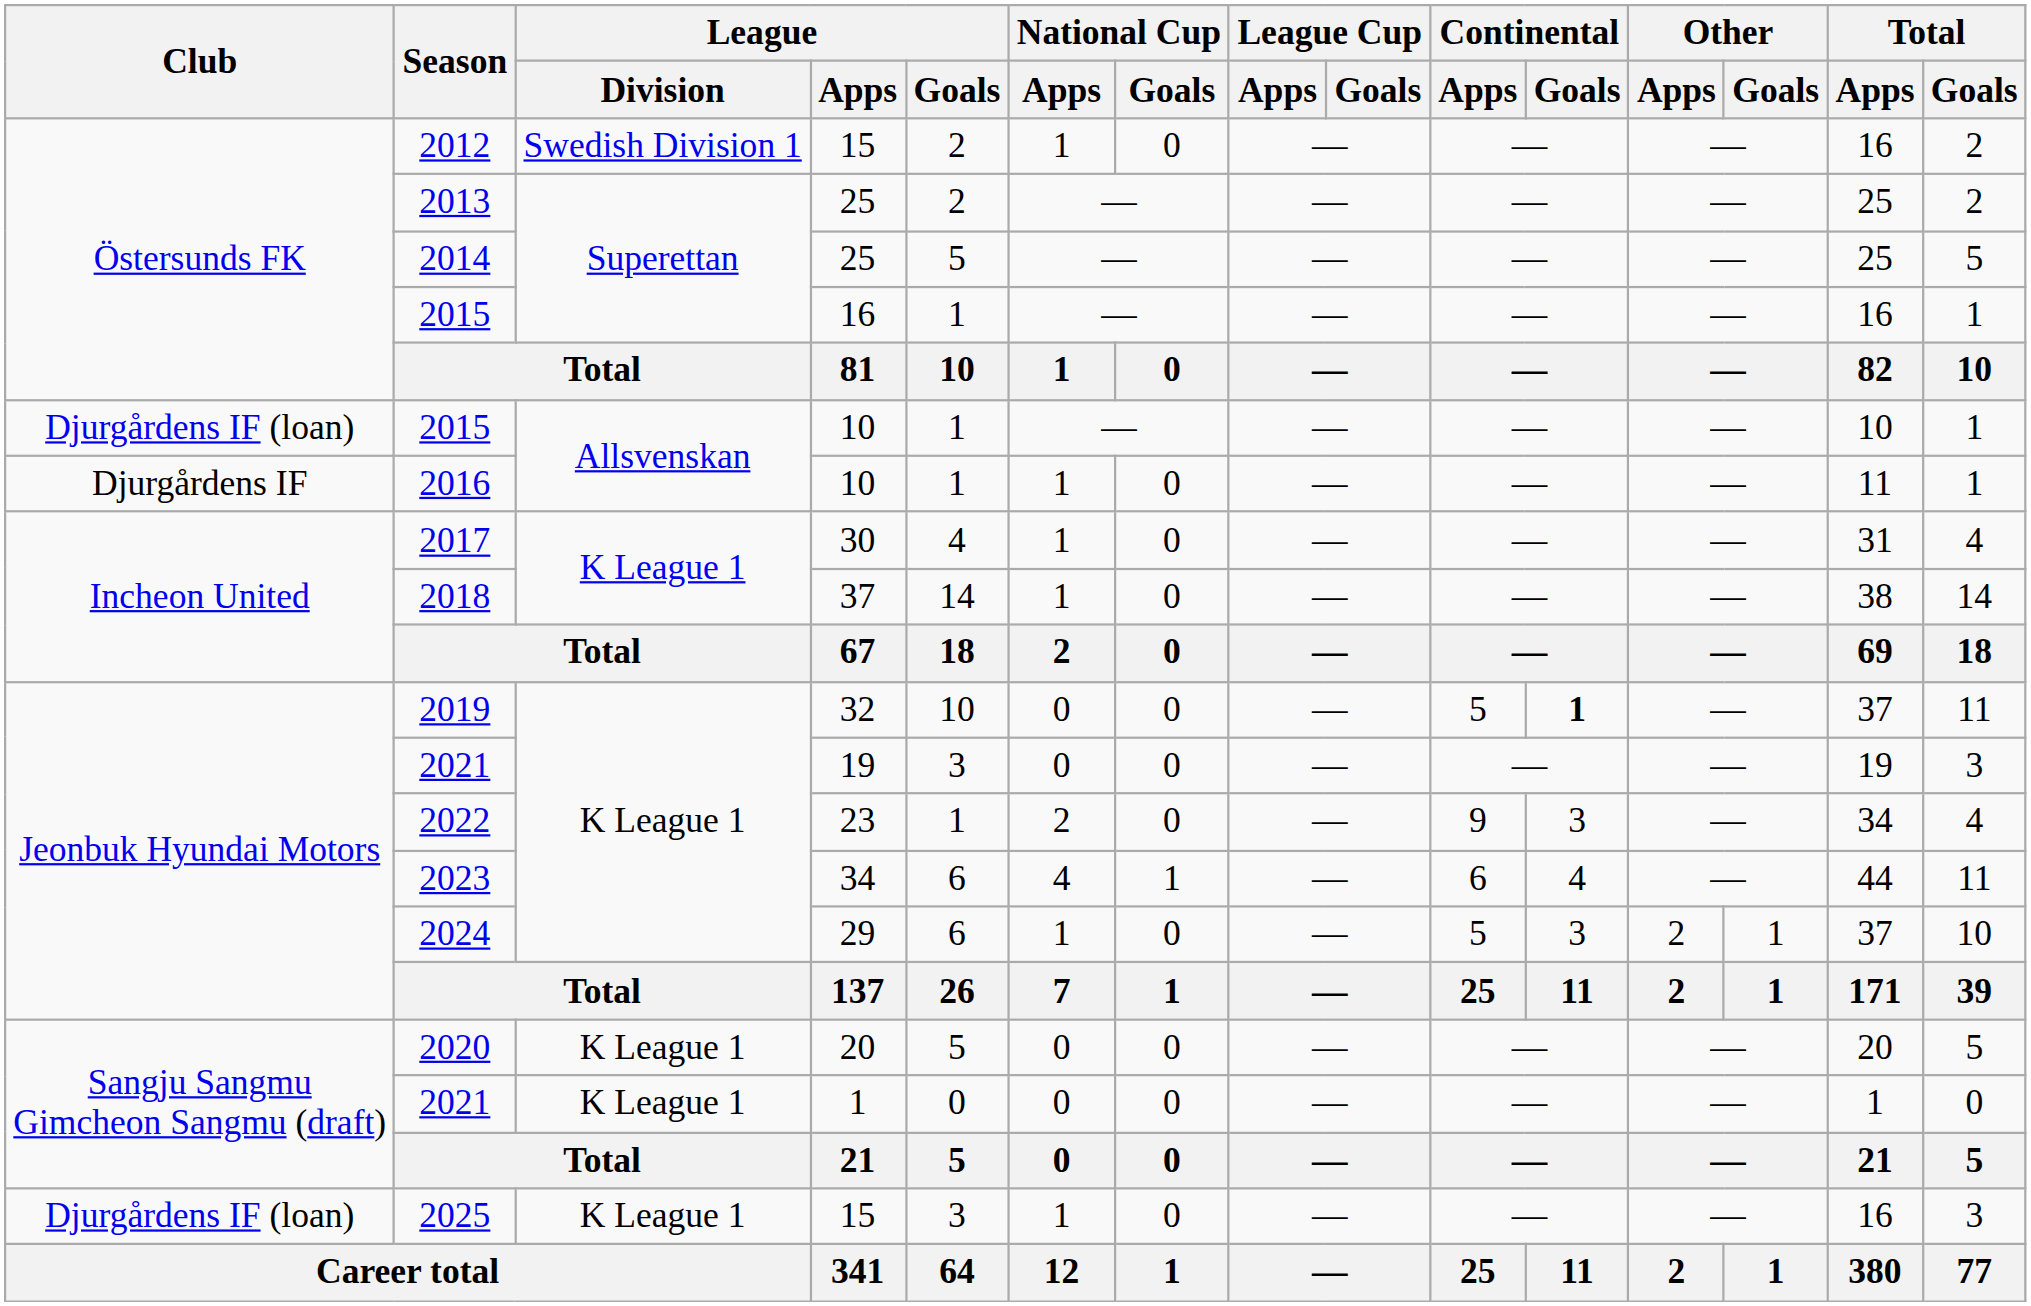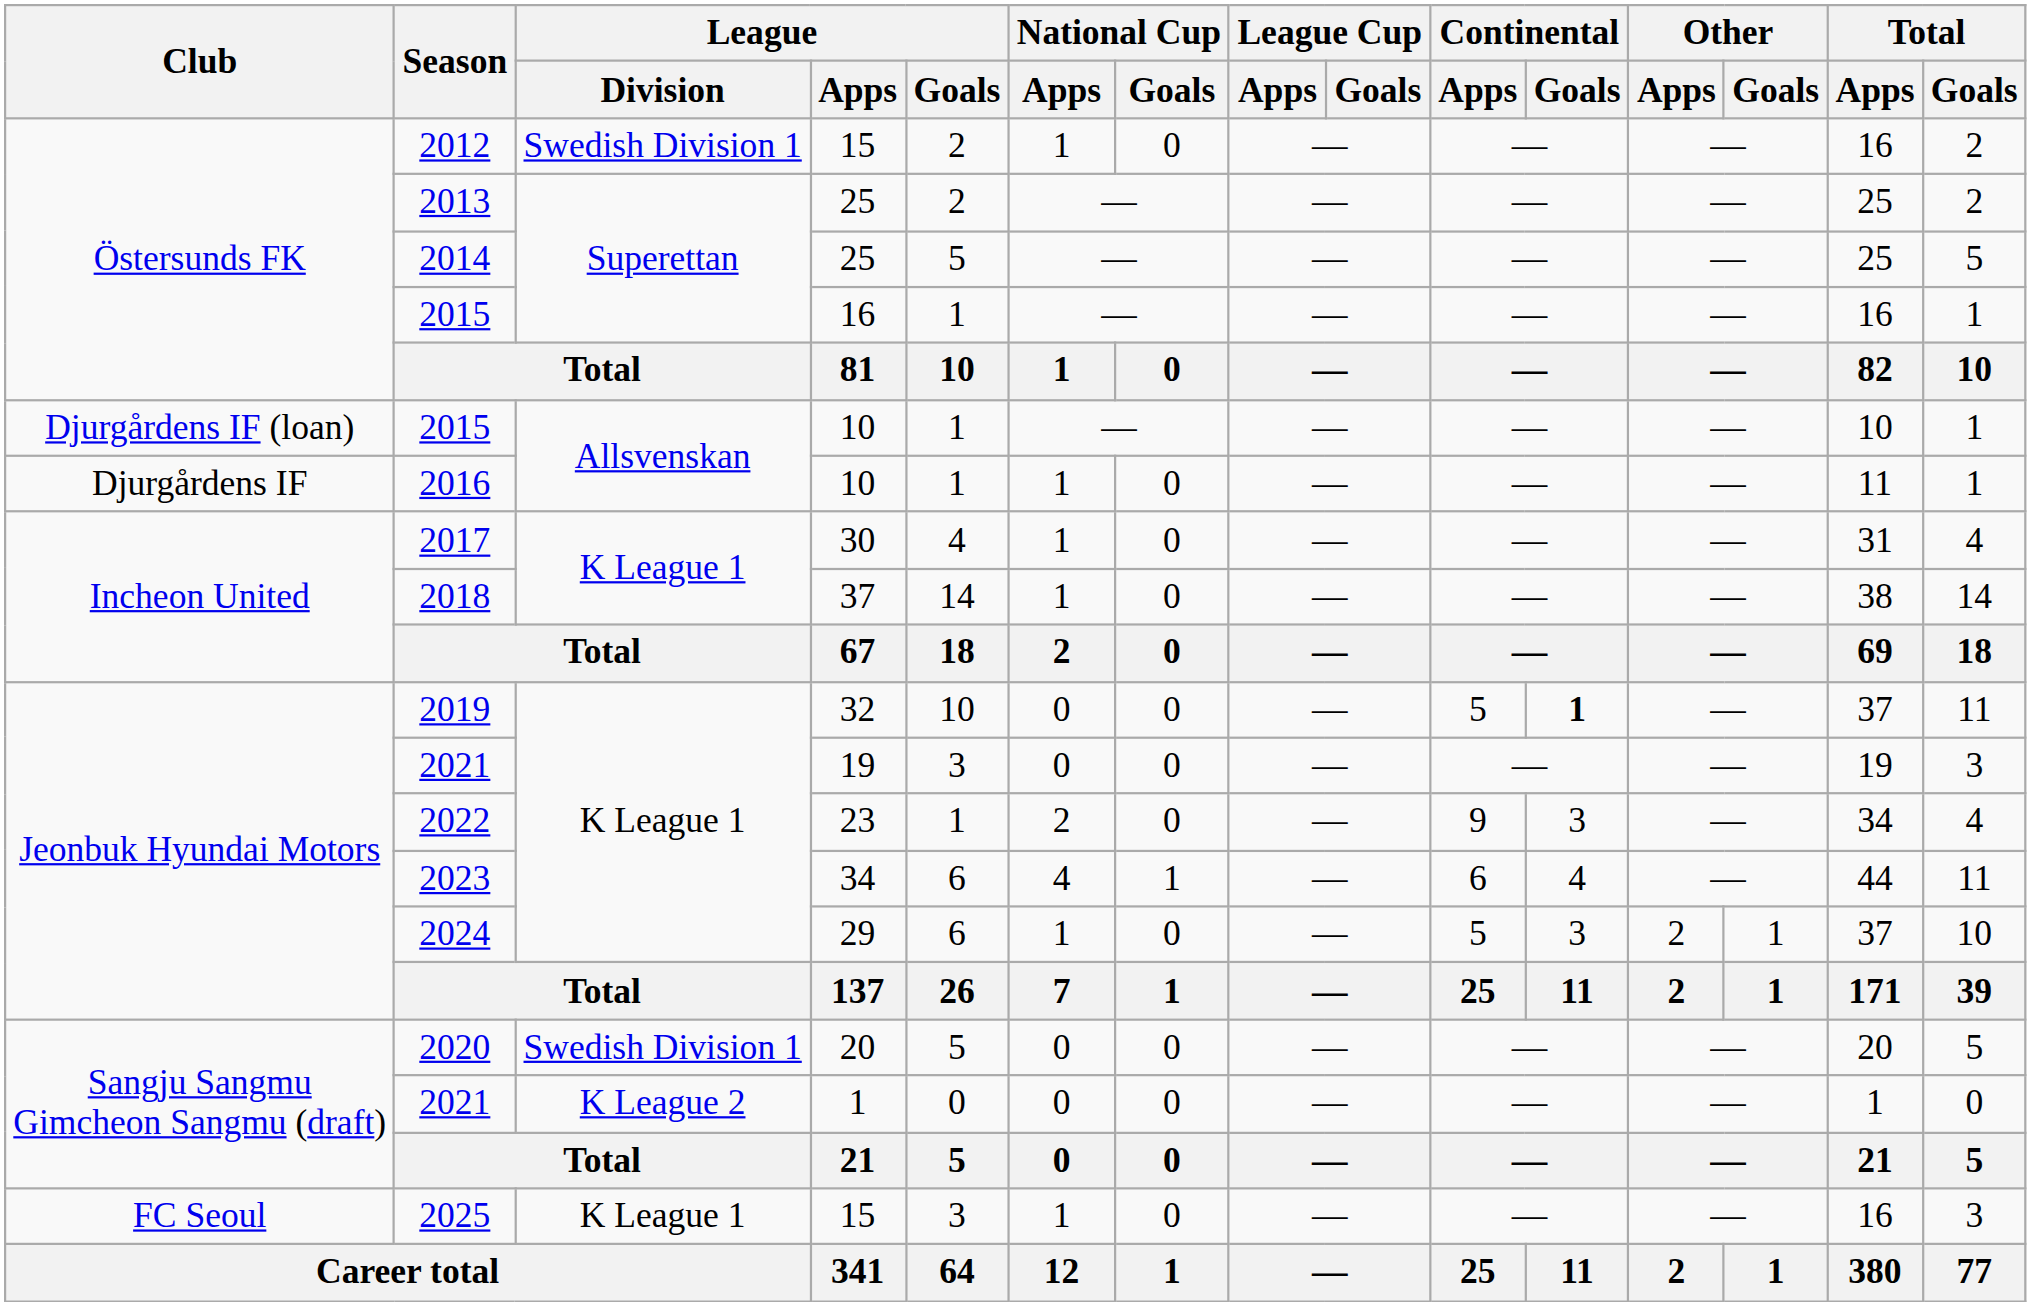 <table class=wikitable style="text-align: center">
 <tr>
 <th rowspan=2>Club</th>
 <th rowspan=2>Season</th>
 <th colspan=3>League</th>
 <th colspan=2>National Cup</th>
 <th colspan=2>League Cup</th>
 <th colspan=2>Continental</th>
 <th colspan=2>Other</th>
 <th colspan=2>Total</th>
 </tr>
 <tr>
 <th>Division</th>
 <th>Apps</th>
 <th>Goals</th>
 <th>Apps</th>
 <th>Goals</th>
 <th>Apps</th>
 <th>Goals</th>
 <th>Apps</th>
 <th>Goals</th>
 <th>Apps</th>
 <th>Goals</th>
 <th>Apps</th>
 <th>Goals</th>
 </tr>
 <tr>
 <td rowspan="5"><a href='#'>Östersunds FK</a></td>
 <td><a href='#'>2012</a></td>
 <td><a href='#'>Swedish Division 1</a></td>
 <td>15</td>
 <td>2</td>
 <td>1</td>
 <td>0</td>
 <td colspan="2">—</td>
 <td colspan=2>—</td>
 <td colspan=2>—</td>
 <td>16</td>
 <td>2</td>
 </tr>
 <tr>
 <td><a href='#'>2013</a></td>
 <td rowspan="3"><a href='#'>Superettan</a></td>
 <td>25</td>
 <td>2</td>
 <td colspan="2">—</td>
 <td colspan="2">—</td>
 <td colspan=2>—</td>
 <td colspan=2>—</td>
 <td>25</td>
 <td>2</td>
 </tr>
 <tr>
 <td><a href='#'>2014</a></td>
 <td>25</td>
 <td>5</td>
 <td colspan="2">—</td>
 <td colspan="2">—</td>
 <td colspan=2>—</td>
 <td colspan=2>—</td>
 <td>25</td>
 <td>5</td>
 </tr>
 <tr>
 <td><a href='#'>2015</a></td>
 <td>16</td>
 <td>1</td>
 <td colspan="2">—</td>
 <td colspan="2">—</td>
 <td colspan=2>—</td>
 <td colspan=2>—</td>
 <td>16</td>
 <td>1</td>
 </tr>
 <tr>
 <th colspan=2>Total</th>
 <th>81</th>
 <th>10</th>
 <th>1</th>
 <th>0</th>
 <th colspan=2>—</th>
 <th colspan=2>—</th>
 <th colspan=2>—</th>
 <th>82</th>
 <th>10</th>
 </tr>
 <tr>
 <td><a href='#'>Djurgårdens IF</a> (loan)</td>
 <td><a href='#'>2015</a></td>
 <td rowspan="2"><a href='#'>Allsvenskan</a></td>
 <td>10</td>
 <td>1</td>
 <td colspan="2">—</td>
 <td colspan="2">—</td>
 <td colspan="2">—</td>
 <td colspan="2">—</td>
 <td>10</td>
 <td>1</td>
 </tr>
 <tr>
 <td>Djurgårdens IF</td>
 <td><a href='#'>2016</a></td>
 <td>10</td>
 <td>1</td>
 <td>1</td>
 <td>0</td>
 <td colspan="2">—</td>
 <td colspan="2">—</td>
 <td colspan="2">—</td>
 <td>11</td>
 <td>1</td>
 </tr>
 <tr>
 <td rowspan="3"><a href='#'>Incheon United</a></td>
 <td><a href='#'>2017</a></td>
 <td rowspan="2"><a href='#'>K League 1</a></td>
 <td>30</td>
 <td>4</td>
 <td>1</td>
 <td>0</td>
 <td colspan="2">—</td>
 <td colspan="2">—</td>
 <td colspan="2">—</td>
 <td>31</td>
 <td>4</td>
 </tr>
 <tr>
 <td><a href='#'>2018</a></td>
 <td>37</td>
 <td>14</td>
 <td>1</td>
 <td>0</td>
 <td colspan="2">—</td>
 <td colspan="2">—</td>
 <td colspan="2">—</td>
 <td>38</td>
 <td>14</td>
 </tr>
 <tr>
 <th colspan="2">Total</th>
 <th>67</th>
 <th>18</th>
 <th>2</th>
 <th>0</th>
 <th colspan="2">—</th>
 <th colspan="2">—</th>
 <th colspan="2">—</th>
 <th>69</th>
 <th>18</th>
 </tr>
 <tr>
 <td rowspan="6"><a href='#'>Jeonbuk Hyundai Motors</a></td>
 <td><a href='#'>2019</a></td>
 <td rowspan="5">K League 1</td>
 <td>32</td>
 <td>10</td>
 <td>0</td>
 <td>0</td>
 <td colspan="2">—</td>
 <td>5</td>
 <td><strong>1</strong></td>
 <td colspan="2">—</td>
 <td>37</td>
 <td>11</td>
 </tr>
 <tr>
 <td><a href='#'>2021</a></td>
 <td>19</td>
 <td>3</td>
 <td>0</td>
 <td>0</td>
 <td colspan="2">—</td>
 <td colspan="2">—</td>
 <td colspan="2">—</td>
 <td>19</td>
 <td>3</td>
 </tr>
 <tr>
 <td><a href='#'>2022</a></td>
 <td>23</td>
 <td>1</td>
 <td>2</td>
 <td>0</td>
 <td colspan="2">—</td>
 <td>9</td>
 <td>3</td>
 <td colspan="2">—</td>
 <td>34</td>
 <td>4</td>
 </tr>
 <tr>
 <td><a href='#'>2023</a></td>
 <td>34</td>
 <td>6</td>
 <td>4</td>
 <td>1</td>
 <td colspan="2">—</td>
 <td>6</td>
 <td>4</td>
 <td colspan="2">—</td>
 <td>44</td>
 <td>11</td>
 </tr>
 <tr>
 <td><a href='#'>2024</a></td>
 <td>29</td>
 <td>6</td>
 <td>1</td>
 <td>0</td>
 <td colspan="2">—</td>
 <td>5</td>
 <td>3</td>
 <td>2</td>
 <td>1</td>
 <td>37</td>
 <td>10</td>
 </tr>
 <tr>
 <th colspan="2">Total</th>
 <th>137</th>
 <th>26</th>
 <th>7</th>
 <th>1</th>
 <th colspan="2">—</th>
 <th>25</th>
 <th>11</th>
 <th>2</th>
 <th>1</th>
 <th>171</th>
 <th>39</th>
 </tr>
 <tr>
 <td rowspan="3"><a href='#'>Sangju Sangmu</a> <br> <a href='#'>Gimcheon Sangmu</a> (<a href='#'>draft</a>)</td>
 <td><a href='#'>2020</a></td>
-<td>K League 1</td>
+<td><a href='#'>Swedish Division 1</a></td>
 <td>20</td>
 <td>5</td>
 <td>0</td>
 <td>0</td>
 <td colspan="2">—</td>
 <td colspan="2">—</td>
 <td colspan="2">—</td>
 <td>20</td>
 <td>5</td>
 </tr>
 <tr>
 <td><a href='#'>2021</a></td>
-<td>K League 1</td>
+<td><a href='#'>K League 2</a></td>
 <td>1</td>
 <td>0</td>
 <td>0</td>
 <td>0</td>
 <td colspan="2">—</td>
 <td colspan="2">—</td>
 <td colspan="2">—</td>
 <td>1</td>
 <td>0</td>
 </tr>
 <tr>
 <th colspan="2">Total</th>
 <th>21</th>
 <th>5</th>
 <th>0</th>
 <th>0</th>
 <th colspan="2">—</th>
 <th colspan="2">—</th>
 <th colspan="2">—</th>
 <th>21</th>
 <th>5</th>
 </tr>
 <tr>
-<td><a href='#'>Djurgårdens IF</a> (loan)</td>
+<td><a href='#'>FC Seoul</a></td>
 <td><a href='#'>2025</a></td>
 <td>K League 1</td>
 <td>15</td>
 <td>3</td>
 <td>1</td>
 <td>0</td>
 <td colspan="2">—</td>
 <td colspan="2">—</td>
 <td colspan="2">—</td>
 <td>16</td>
 <td>3</td>
 </tr>
 <tr>
 <th colspan="3">Career total</th>
 <th>341</th>
 <th>64</th>
 <th>12</th>
 <th>1</th>
 <th colspan="2">—</th>
 <th>25</th>
 <th>11</th>
 <th>2</th>
 <th>1</th>
 <th>380</th>
 <th>77</th>
 </tr>
 </table>
